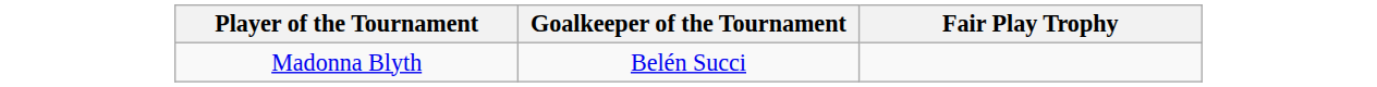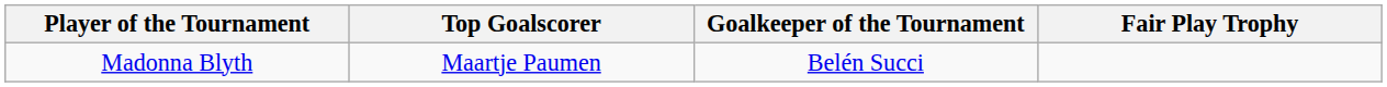 <table class=wikitable style="margin:auto; text-align:center">
 <tr>
 <th style="width: 220px;">Player of the Tournament</th>
+<th style="width: 220px;">Top Goalscorer</th>
 <th style="width: 220px;">Goalkeeper of the Tournament</th>
 <th style="width: 220px;">Fair Play Trophy</th>
 </tr>
 <tr>
 <td> <a href='#'>Madonna Blyth</a></td>
+<td> <a href='#'>Maartje Paumen</a></td>
 <td> <a href='#'>Belén Succi</a></td>
 <td></td>
 </tr>
 </table>
